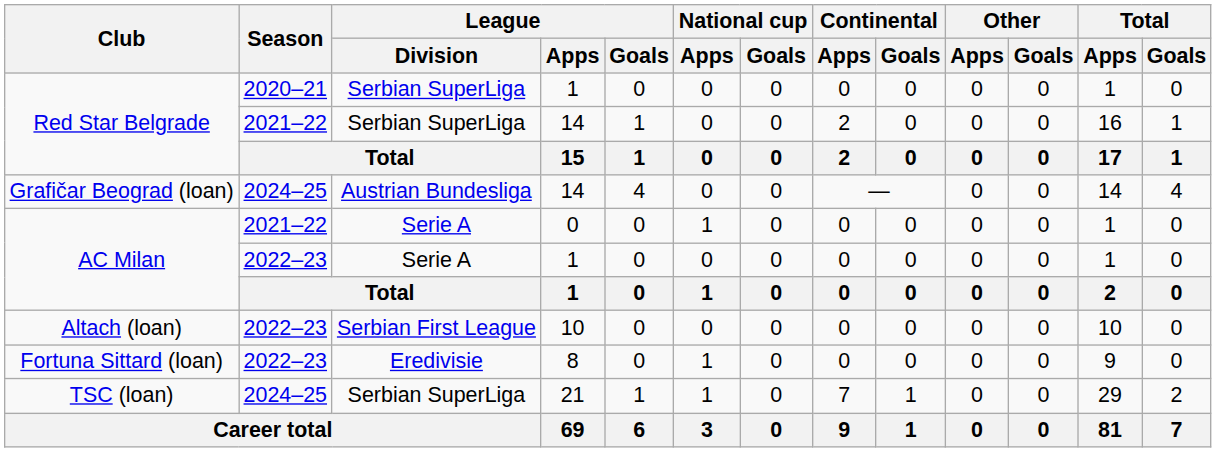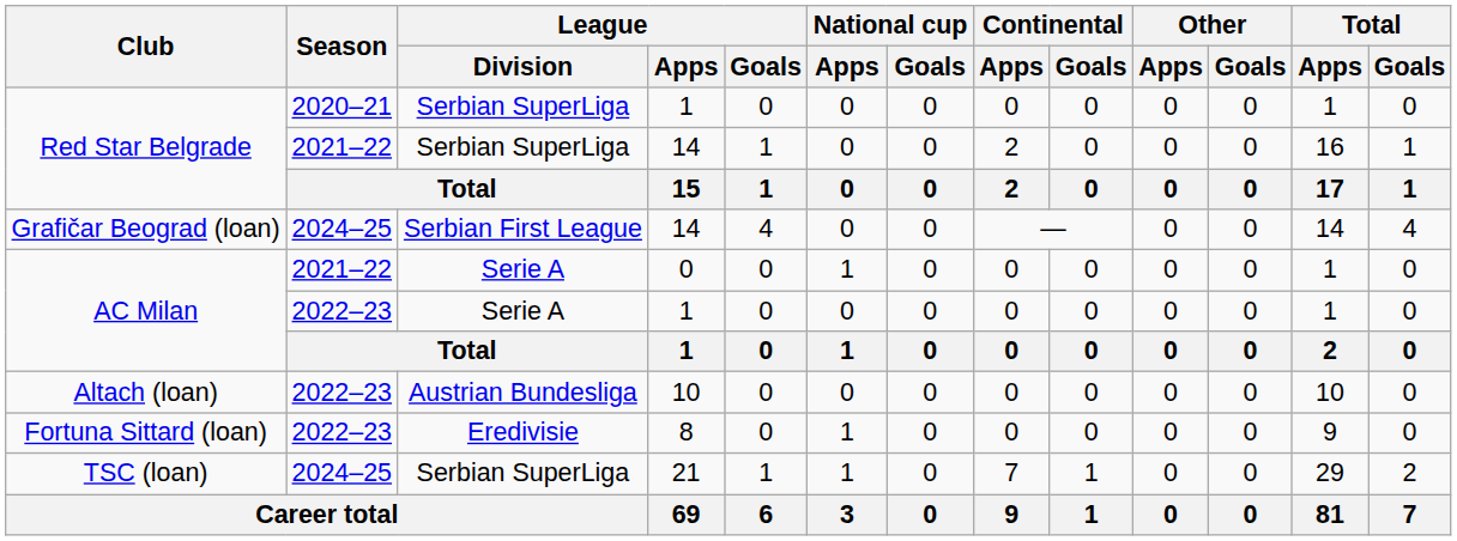 <table class="wikitable" style="text-align:center">
 <tr>
 <th rowspan="2">Club</th>
 <th rowspan="2">Season</th>
 <th colspan="3">League</th>
 <th colspan="2">National cup</th>
 <th colspan="2">Continental</th>
 <th colspan="2">Other</th>
 <th colspan="2">Total</th>
 </tr>
 <tr>
 <th>Division</th>
 <th>Apps</th>
 <th>Goals</th>
 <th>Apps</th>
 <th>Goals</th>
 <th>Apps</th>
 <th>Goals</th>
 <th>Apps</th>
 <th>Goals</th>
 <th>Apps</th>
 <th>Goals</th>
 </tr>
 <tr>
 <td rowspan="3"><a href='#'>Red Star Belgrade</a></td>
 <td><a href='#'>2020–21</a></td>
 <td><a href='#'>Serbian SuperLiga</a></td>
 <td>1</td>
 <td>0</td>
 <td>0</td>
 <td>0</td>
 <td>0</td>
 <td>0</td>
 <td>0</td>
 <td>0</td>
 <td>1</td>
 <td>0</td>
 </tr>
 <tr>
 <td><a href='#'>2021–22</a></td>
 <td>Serbian SuperLiga</td>
 <td>14</td>
 <td>1</td>
 <td>0</td>
 <td>0</td>
 <td>2</td>
 <td>0</td>
 <td>0</td>
 <td>0</td>
 <td>16</td>
 <td>1</td>
 </tr>
 <tr>
 <th colspan="2">Total</th>
 <th>15</th>
 <th>1</th>
 <th>0</th>
 <th>0</th>
 <th>2</th>
 <th>0</th>
 <th>0</th>
 <th>0</th>
 <th>17</th>
 <th>1</th>
 </tr>
 <tr>
 <td><a href='#'>Grafičar Beograd</a> (loan)</td>
 <td><a href='#'>2024–25</a></td>
-<td><a href='#'>Austrian Bundesliga</a></td>
+<td><a href='#'>Serbian First League</a></td>
 <td>14</td>
 <td>4</td>
 <td>0</td>
 <td>0</td>
 <td colspan="2">—</td>
 <td>0</td>
 <td>0</td>
 <td>14</td>
 <td>4</td>
 </tr>
 <tr>
 <td rowspan="3"><a href='#'>AC Milan</a></td>
 <td><a href='#'>2021–22</a></td>
 <td><a href='#'>Serie A</a></td>
 <td>0</td>
 <td>0</td>
 <td>1</td>
 <td>0</td>
 <td>0</td>
 <td>0</td>
 <td>0</td>
 <td>0</td>
 <td>1</td>
 <td>0</td>
 </tr>
 <tr>
 <td><a href='#'>2022–23</a></td>
 <td>Serie A</td>
 <td>1</td>
 <td>0</td>
 <td>0</td>
 <td>0</td>
 <td>0</td>
 <td>0</td>
 <td>0</td>
 <td>0</td>
 <td>1</td>
 <td>0</td>
 </tr>
 <tr>
 <th colspan="2">Total</th>
 <th>1</th>
 <th>0</th>
 <th>1</th>
 <th>0</th>
 <th>0</th>
 <th>0</th>
 <th>0</th>
 <th>0</th>
 <th>2</th>
 <th>0</th>
 </tr>
 <tr>
 <td><a href='#'>Altach</a> (loan)</td>
 <td><a href='#'>2022–23</a></td>
-<td><a href='#'>Serbian First League</a></td>
+<td><a href='#'>Austrian Bundesliga</a></td>
 <td>10</td>
 <td>0</td>
 <td>0</td>
 <td>0</td>
 <td>0</td>
 <td>0</td>
 <td>0</td>
 <td>0</td>
 <td>10</td>
 <td>0</td>
 </tr>
 <tr>
 <td><a href='#'>Fortuna Sittard</a> (loan)</td>
 <td><a href='#'>2022–23</a></td>
 <td><a href='#'>Eredivisie</a></td>
 <td>8</td>
 <td>0</td>
 <td>1</td>
 <td>0</td>
 <td>0</td>
 <td>0</td>
 <td>0</td>
 <td>0</td>
 <td>9</td>
 <td>0</td>
 </tr>
 <tr>
 <td><a href='#'>TSC</a> (loan)</td>
 <td><a href='#'>2024–25</a></td>
 <td>Serbian SuperLiga</td>
 <td>21</td>
 <td>1</td>
 <td>1</td>
 <td>0</td>
 <td>7</td>
 <td>1</td>
 <td>0</td>
 <td>0</td>
 <td>29</td>
 <td>2</td>
 </tr>
 <tr>
 <th colspan="3">Career total</th>
 <th>69</th>
 <th>6</th>
 <th>3</th>
 <th>0</th>
 <th>9</th>
 <th>1</th>
 <th>0</th>
 <th>0</th>
 <th>81</th>
 <th>7</th>
 </tr>
 </table>
